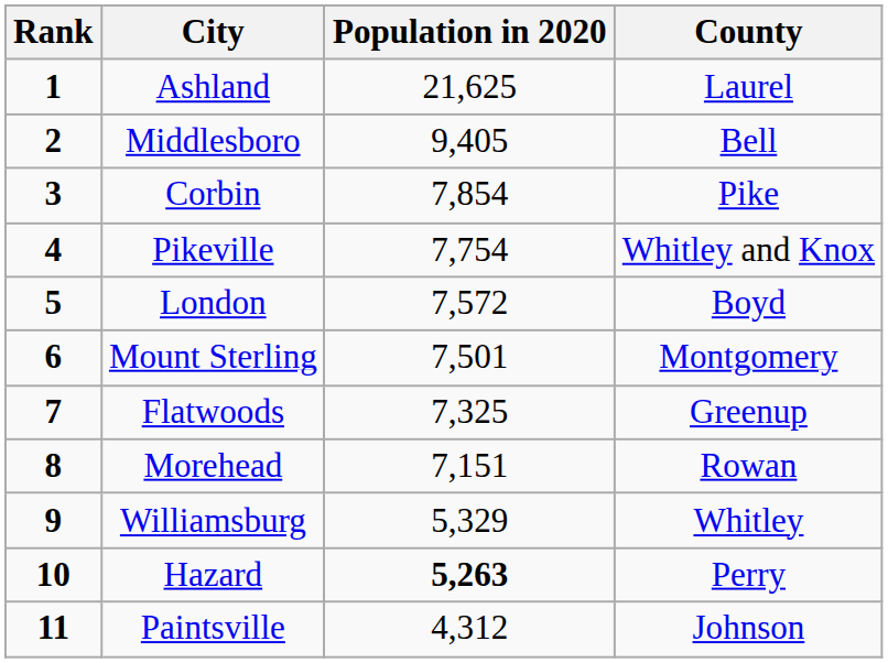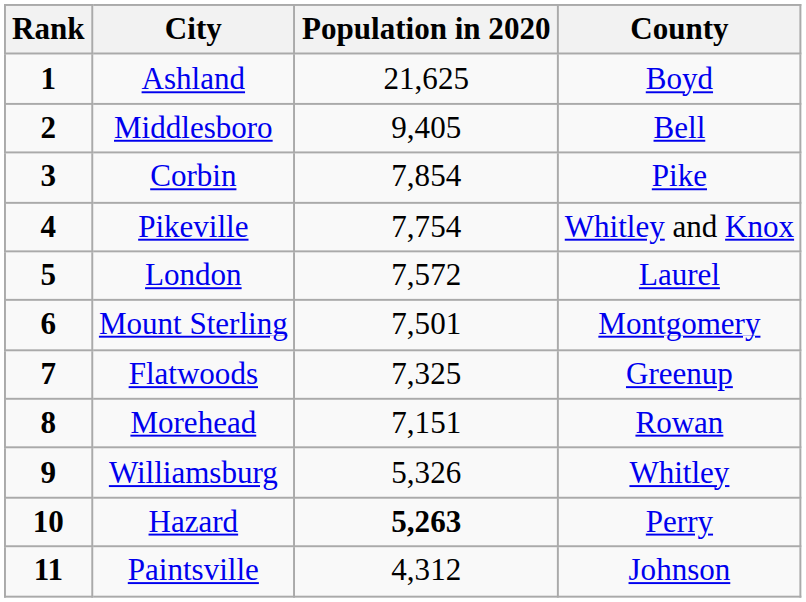 <table class="wikitable sortable" style="text-align:center;">
 <tr>
 <th>Rank</th>
 <th>City</th>
 <th>Population in 2020</th>
 <th>County</th>
 </tr>
 <tr>
 <td><strong>1</strong></td>
 <td><a href='#'>Ashland</a></td>
 <td>21,625</td>
-<td><a href='#'>Laurel</a></td>
+<td><a href='#'>Boyd</a></td>
 </tr>
 <tr>
 <td><strong>2</strong></td>
 <td><a href='#'>Middlesboro</a></td>
 <td>9,405</td>
 <td><a href='#'>Bell</a></td>
 </tr>
 <tr>
 <td><strong>3</strong></td>
 <td><a href='#'>Corbin</a></td>
 <td>7,854</td>
 <td><a href='#'>Pike</a></td>
 </tr>
 <tr>
 <td><strong>4</strong></td>
 <td><a href='#'>Pikeville</a></td>
 <td>7,754</td>
 <td><a href='#'>Whitley</a> and <a href='#'>Knox</a></td>
 </tr>
 <tr>
 <td><strong>5</strong></td>
 <td><a href='#'>London</a></td>
 <td>7,572</td>
-<td><a href='#'>Boyd</a></td>
+<td><a href='#'>Laurel</a></td>
 </tr>
 <tr>
 <td><strong>6</strong></td>
 <td><a href='#'>Mount Sterling</a></td>
 <td>7,501</td>
 <td><a href='#'>Montgomery</a></td>
 </tr>
 <tr>
 <td><strong>7</strong></td>
 <td><a href='#'>Flatwoods</a></td>
 <td>7,325</td>
 <td><a href='#'>Greenup</a></td>
 </tr>
 <tr>
 <td><strong>8</strong></td>
 <td><a href='#'>Morehead</a></td>
 <td>7,151</td>
 <td><a href='#'>Rowan</a></td>
 </tr>
 <tr>
 <td><strong>9</strong></td>
 <td><a href='#'>Williamsburg</a></td>
-<td>5,329</td>
+<td>5,326</td>
 <td><a href='#'>Whitley</a></td>
 </tr>
 <tr>
 <td><strong>10</strong></td>
 <td><a href='#'>Hazard</a></td>
 <td><strong>5,263</strong></td>
 <td><a href='#'>Perry</a></td>
 </tr>
 <tr>
 <td><strong>11</strong></td>
 <td><a href='#'>Paintsville</a></td>
 <td>4,312</td>
 <td><a href='#'>Johnson</a></td>
 </tr>
 </table>
